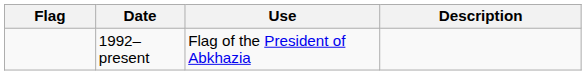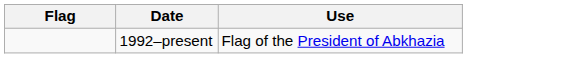 <table class="wikitable">
 <tr>
 <th width="110">Flag</th>
 <th width="100">Date</th>
 <th width="250">Use</th>
-<th width="250">Description</th>
 </tr>
 <tr>
 <td></td>
 <td>1992–present</td>
 <td>Flag of the <a href='#'>President of Abkhazia</a></td>
-<td></td>
 </tr>
 </table>
